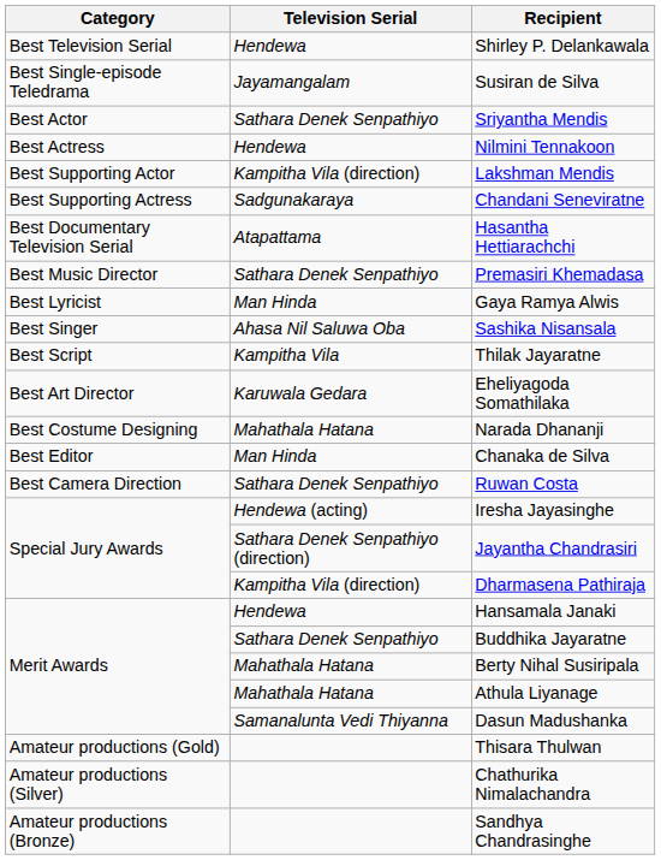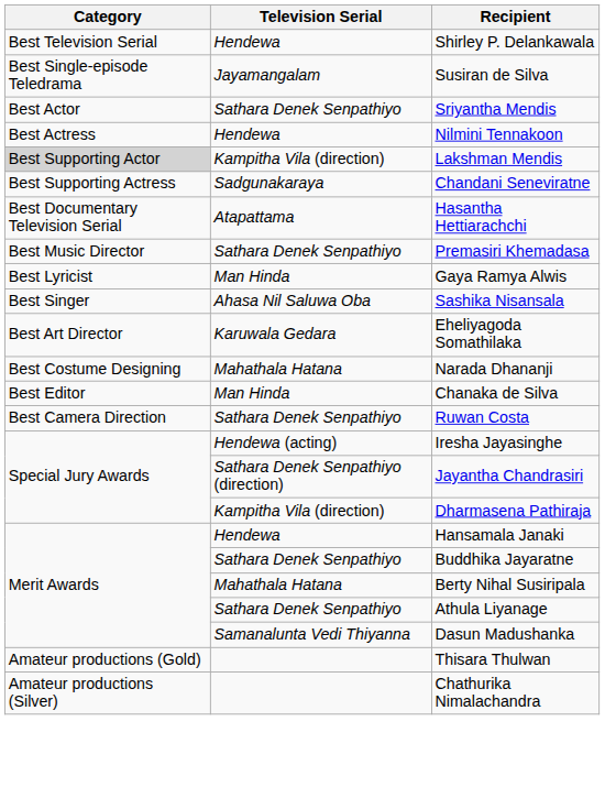 <table class="wikitable plainrowheaders sortable">
 <tr>
 <th scope="col">Category</th>
 <th scope="col">Television Serial</th>
 <th scope="col">Recipient</th>
 </tr>
 <tr>
 <td>Best Television Serial</td>
 <td><em>Hendewa</em></td>
 <td>Shirley P. Delankawala</td>
 </tr>
 <tr>
 <td>Best Single-episode Teledrama</td>
 <td><em>Jayamangalam</em></td>
 <td>Susiran de Silva</td>
 </tr>
 <tr>
 <td>Best Actor</td>
 <td><em>Sathara Denek Senpathiyo</em></td>
 <td><a href='#'>Sriyantha Mendis</a></td>
 </tr>
 <tr>
 <td>Best Actress</td>
 <td><em>Hendewa</em></td>
 <td><a href='#'>Nilmini Tennakoon</a></td>
 </tr>
 <tr>
-<td>Best Supporting Actor</td>
+<td style="background: lightgrey;">Best Supporting Actor</td>
 <td><em>Kampitha Vila</em> (direction)</td>
 <td><a href='#'>Lakshman Mendis</a></td>
 </tr>
 <tr>
 <td>Best Supporting Actress</td>
 <td><em>Sadgunakaraya</em></td>
 <td><a href='#'>Chandani Seneviratne</a></td>
 </tr>
 <tr>
 <td>Best Documentary Television Serial</td>
 <td><em>Atapattama</em></td>
 <td><a href='#'>Hasantha Hettiarachchi</a></td>
 </tr>
 <tr>
 <td>Best Music Director</td>
 <td><em>Sathara Denek Senpathiyo</em></td>
 <td><a href='#'>Premasiri Khemadasa</a></td>
 </tr>
 <tr>
 <td>Best Lyricist</td>
 <td><em>Man Hinda</em></td>
 <td>Gaya Ramya Alwis</td>
 </tr>
 <tr>
 <td>Best Singer</td>
 <td><em>Ahasa Nil Saluwa Oba</em></td>
 <td><a href='#'>Sashika Nisansala</a></td>
-</tr>
-<tr>
-<td>Best Script</td>
-<td><em>Kampitha Vila</em></td>
-<td>Thilak Jayaratne</td>
 </tr>
 <tr>
 <td>Best Art Director</td>
 <td><em>Karuwala Gedara</em></td>
 <td>Eheliyagoda Somathilaka</td>
 </tr>
 <tr>
 <td>Best Costume Designing</td>
 <td><em>Mahathala Hatana</em></td>
 <td>Narada Dhananji</td>
 </tr>
 <tr>
 <td>Best Editor</td>
 <td><em>Man Hinda</em></td>
 <td>Chanaka de Silva</td>
 </tr>
 <tr>
 <td>Best Camera Direction</td>
 <td><em>Sathara Denek Senpathiyo</em></td>
 <td><a href='#'>Ruwan Costa</a></td>
 </tr>
 <tr>
 <td rowspan=3>Special Jury Awards</td>
 <td><em>Hendewa</em> (acting)</td>
 <td>Iresha Jayasinghe</td>
 </tr>
 <tr>
 <td><em>Sathara Denek Senpathiyo</em> (direction)</td>
 <td><a href='#'>Jayantha Chandrasiri</a></td>
 </tr>
 <tr>
 <td><em>Kampitha Vila</em> (direction)</td>
 <td><a href='#'>Dharmasena Pathiraja</a></td>
 </tr>
 <tr>
 <td rowspan=5>Merit Awards</td>
 <td><em>Hendewa</em></td>
 <td>Hansamala Janaki</td>
 </tr>
 <tr>
 <td><em>Sathara Denek Senpathiyo</em></td>
 <td>Buddhika Jayaratne</td>
 </tr>
 <tr>
 <td><em>Mahathala Hatana</em></td>
 <td>Berty Nihal Susiripala</td>
 </tr>
 <tr>
-<td><em>Mahathala Hatana</em></td>
+<td><em>Sathara Denek Senpathiyo</em></td>
 <td>Athula Liyanage</td>
 </tr>
 <tr>
 <td><em>Samanalunta Vedi Thiyanna</em></td>
 <td>Dasun Madushanka</td>
 </tr>
 <tr>
 <td>Amateur productions (Gold)</td>
 <td></td>
 <td>Thisara Thulwan</td>
 </tr>
 <tr>
 <td>Amateur productions (Silver)</td>
 <td></td>
 <td>Chathurika Nimalachandra</td>
 </tr>
-<tr>
-<td>Amateur productions (Bronze)</td>
-<td></td>
-<td>Sandhya Chandrasinghe</td>
-</tr>
 </table>
